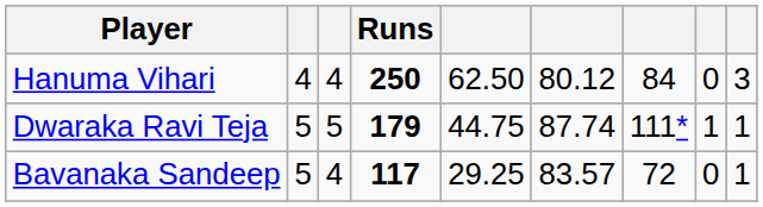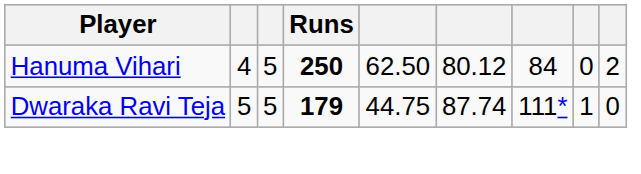 <table class="wikitable sortable" style="text-align: center;">
 <tr>
 <th class="unsortable">Player</th>
 <th></th>
 <th></th>
 <th>Runs</th>
 <th></th>
 <th></th>
 <th></th>
 <th></th>
 <th></th>
 </tr>
 <tr>
 <td style="text-align:left"><a href='#'>Hanuma Vihari</a></td>
 <td style="text-align:left">4</td>
-<td>4</td>
+<td>5</td>
 <td><strong>250</strong></td>
 <td>62.50</td>
 <td>80.12</td>
 <td>84</td>
 <td>0</td>
-<td>3</td>
+<td>2</td>
 </tr>
 <tr>
 <td style="text-align:left"><a href='#'>Dwaraka Ravi Teja</a></td>
 <td style="text-align:left">5</td>
 <td>5</td>
 <td><strong>179</strong></td>
 <td>44.75</td>
 <td>87.74</td>
 <td>111<a href='#'>*</a></td>
 <td>1</td>
-<td>1</td>
-</tr>
-<tr>
-<td style="text-align:left"><a href='#'>Bavanaka Sandeep</a></td>
-<td style="text-align:left">5</td>
-<td>4</td>
-<td><strong>117</strong></td>
-<td>29.25</td>
-<td>83.57</td>
-<td>72</td>
 <td>0</td>
-<td>1</td>
 </tr>
 </table>
